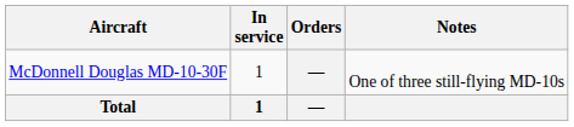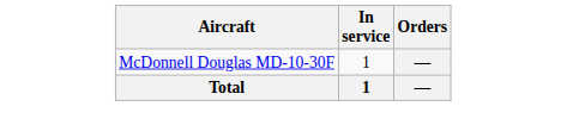 <table class="wikitable" style="margin:0.5em auto; text-align:center">
 <tr>
 <th>Aircraft</th>
 <th>In<br>service</th>
 <th>Orders</th>
-<th>Notes</th>
 </tr>
 <tr>
 <td><a href='#'>McDonnell Douglas MD-10-30F</a></td>
 <td>1</td>
 <th>—</th>
-<td><br>One of three still-flying MD-10s</td>
 </tr>
 <tr>
 <th>Total</th>
 <th>1</th>
 <th>—</th>
-<th></th>
 </tr>
 </table>
